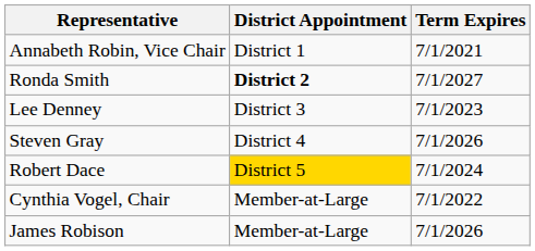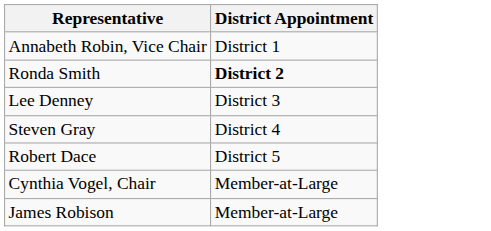 <table class="wikitable">
 <tr>
 <th>Representative</th>
 <th>District Appointment</th>
-<th>Term Expires</th>
 </tr>
 <tr>
 <td>Annabeth Robin, Vice Chair</td>
 <td>District 1</td>
-<td>7/1/2021</td>
 </tr>
 <tr>
 <td>Ronda Smith</td>
 <td><strong>District 2</strong></td>
-<td>7/1/2027</td>
 </tr>
 <tr>
 <td>Lee Denney</td>
 <td>District 3</td>
-<td>7/1/2023</td>
 </tr>
 <tr>
 <td>Steven Gray</td>
 <td>District 4</td>
-<td>7/1/2026</td>
 </tr>
 <tr>
 <td>Robert Dace</td>
-<td style="background: gold;">District 5</td>
-<td>7/1/2024</td>
+<td>District 5</td>
 </tr>
 <tr>
 <td>Cynthia Vogel, Chair</td>
 <td>Member-at-Large</td>
-<td>7/1/2022</td>
 </tr>
 <tr>
 <td>James Robison</td>
 <td>Member-at-Large</td>
-<td>7/1/2026</td>
 </tr>
 </table>
